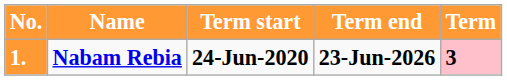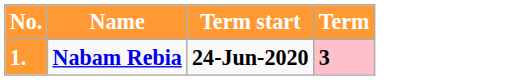 <table class="wikitable sortable">
 <tr>
 <th style="background-color:#FF9933; color:white">No.</th>
 <th style="background-color:#FF9933; color:white">Name</th>
 <th style="background-color:#FF9933; color:white">Term start</th>
-<th style="background-color:#FF9933; color:white">Term end</th>
 <th style="background-color:#FF9933; color:white">Term</th>
 </tr>
 <tr>
 <td style="background-color:#FF9933; color:white"><strong>1.</strong></td>
 <td><strong><a href='#'>Nabam Rebia</a></strong></td>
 <td><strong>24-Jun-2020</strong></td>
-<td><strong>23-Jun-2026</strong></td>
 <td style="background: pink;"><strong>3</strong></td>
 </tr>
 </table>
